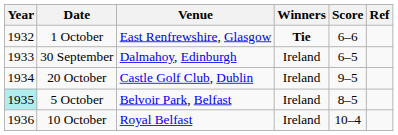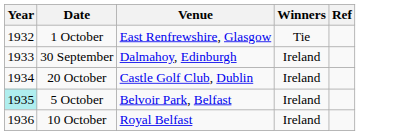 <table class="wikitable" style="text-align: center">
 <tr>
 <th>Year</th>
 <th>Date</th>
 <th>Venue</th>
 <th>Winners</th>
-<th>Score</th>
 <th>Ref</th>
 </tr>
 <tr>
 <td>1932</td>
 <td>1 October</td>
 <td align="left"><a href='#'>East Renfrewshire</a>, <a href='#'>Glasgow</a></td>
-<td><strong>Tie</strong></td>
-<td>6–6</td>
+<td>Tie</td>
 <td></td>
 </tr>
 <tr>
 <td>1933</td>
 <td>30 September</td>
 <td align="left"><a href='#'>Dalmahoy</a>, <a href='#'>Edinburgh</a></td>
 <td>Ireland</td>
-<td>6–5</td>
 <td></td>
 </tr>
 <tr>
 <td>1934</td>
 <td>20 October</td>
 <td align="left"><a href='#'>Castle Golf Club</a>, <a href='#'>Dublin</a></td>
 <td>Ireland</td>
-<td>9–5</td>
 <td></td>
 </tr>
 <tr>
 <td style="background: paleturquoise;">1935</td>
 <td>5 October</td>
 <td align="left"><a href='#'>Belvoir Park</a>, <a href='#'>Belfast</a></td>
 <td>Ireland</td>
-<td>8–5</td>
 <td></td>
 </tr>
 <tr>
 <td>1936</td>
 <td>10 October</td>
 <td align="left"><a href='#'>Royal Belfast</a></td>
 <td>Ireland</td>
-<td>10–4</td>
 <td></td>
 </tr>
 </table>
